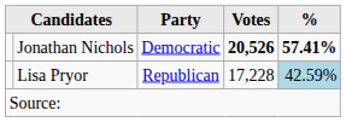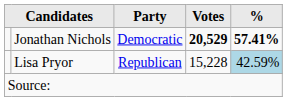 <table class=wikitable style="font-size:95%; text-align:right;">
 <tr>
 <th style="background:#e9e9e9; text-align:center;" colspan="2">Candidates</th>
 <th style="background:#e9e9e9; text-align:center;">Party</th>
 <th style="background:#e9e9e9; text-align:center;">Votes</th>
 <th style="background:#e9e9e9; text-align:center;">%</th>
 </tr>
 <tr>
 <td></td>
 <td align=left>Jonathan Nichols</td>
 <td align=center><a href='#'>Democratic</a></td>
-<td><strong>20,526</strong></td>
+<td><strong>20,529</strong></td>
 <td><strong>57.41%</strong></td>
 </tr>
 <tr>
 <td></td>
 <td align=left>Lisa Pryor</td>
 <td align=center><a href='#'>Republican</a></td>
-<td>17,228</td>
+<td>15,228</td>
 <td style="background: lightblue;">42.59%</td>
 </tr>
 <tr>
 <td style="text-align:left;" colspan="6">Source:</td>
 </tr>
 </table>
